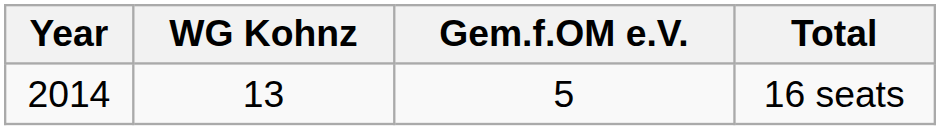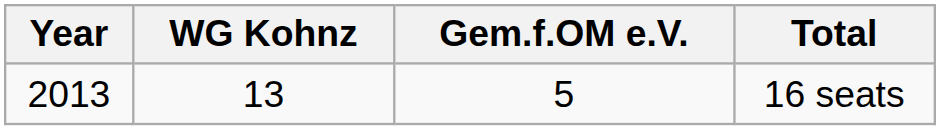 <table class="wikitable" width="400">
 <tr>
 <th>Year</th>
 <th>WG Kohnz</th>
 <th>Gem.f.OM e.V.</th>
 <th>Total</th>
 </tr>
 <tr align="center">
-<td>2014</td>
+<td>2013</td>
 <td>13</td>
 <td>5</td>
 <td>16 seats</td>
 </tr>
 </table>
